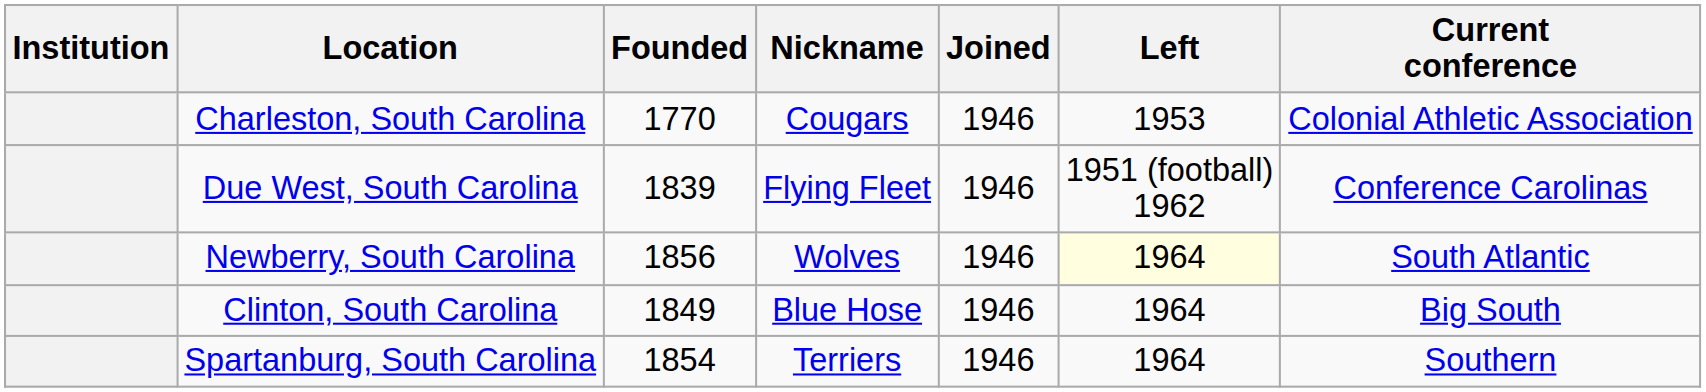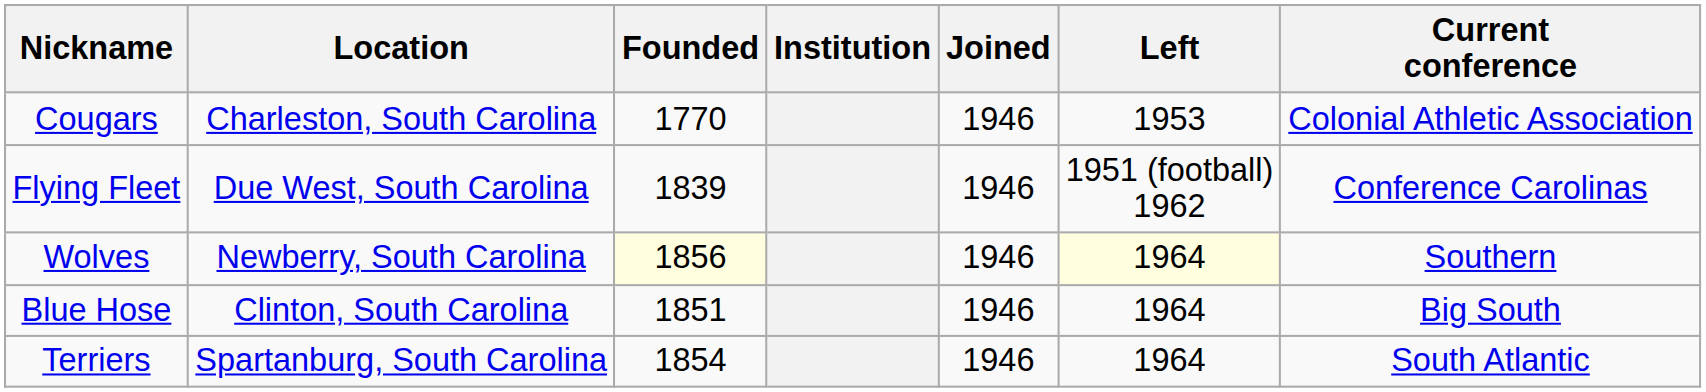 <table class="wikitable sortable" style="text-align:center">
 <tr>
-<th>Institution</th>
+<th>Nickname</th>
 <th>Location</th>
 <th>Founded</th>
-<th>Nickname</th>
+<th>Institution</th>
 <th>Joined</th>
 <th>Left</th>
 <th>Current<br>conference</th>
 </tr>
 <tr>
-<th></th>
+<td><a href='#'>Cougars</a></td>
 <td><a href='#'>Charleston, South Carolina</a></td>
 <td>1770</td>
-<td><a href='#'>Cougars</a></td>
+<th></th>
 <td>1946</td>
 <td>1953</td>
 <td><a href='#'>Colonial Athletic Association</a></td>
 </tr>
 <tr>
-<th></th>
+<td><a href='#'>Flying Fleet</a></td>
 <td><a href='#'>Due West, South Carolina</a></td>
 <td>1839</td>
-<td><a href='#'>Flying Fleet</a></td>
+<th></th>
 <td>1946</td>
 <td>1951 (football)<br>1962</td>
 <td><a href='#'>Conference Carolinas</a></td>
 </tr>
 <tr>
+<td><a href='#'>Wolves</a></td>
+<td><a href='#'>Newberry, South Carolina</a></td>
+<td style="background: lightyellow;">1856</td>
 <th></th>
-<td><a href='#'>Newberry, South Carolina</a></td>
-<td>1856</td>
-<td><a href='#'>Wolves</a></td>
 <td>1946</td>
 <td style="background: lightyellow;">1964</td>
-<td><a href='#'>South Atlantic</a></td>
+<td><a href='#'>Southern</a></td>
 </tr>
 <tr>
+<td><a href='#'>Blue Hose</a></td>
+<td><a href='#'>Clinton, South Carolina</a></td>
+<td>1851</td>
 <th></th>
-<td><a href='#'>Clinton, South Carolina</a></td>
-<td>1849</td>
-<td><a href='#'>Blue Hose</a></td>
 <td>1946</td>
 <td>1964</td>
 <td><a href='#'>Big South</a></td>
 </tr>
 <tr>
-<th></th>
+<td><a href='#'>Terriers</a></td>
 <td><a href='#'>Spartanburg, South Carolina</a></td>
 <td>1854</td>
-<td><a href='#'>Terriers</a></td>
+<th></th>
 <td>1946</td>
 <td>1964</td>
-<td><a href='#'>Southern</a></td>
+<td><a href='#'>South Atlantic</a></td>
 </tr>
 </table>
